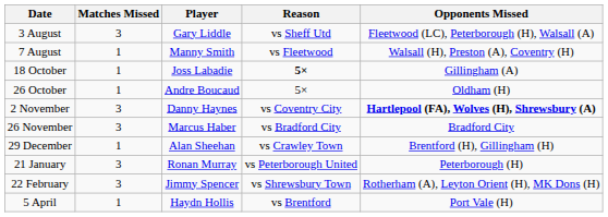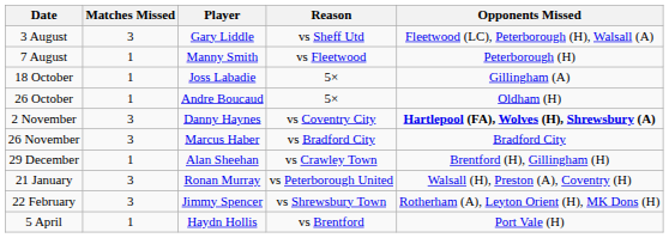 <table class="wikitable" style="text-align: center">
 <tr>
 <th>Date</th>
 <th>Matches Missed</th>
 <th>Player</th>
 <th>Reason</th>
 <th>Opponents Missed</th>
 </tr>
 <tr>
 <td>3 August</td>
 <td>3</td>
 <td><a href='#'>Gary Liddle</a></td>
 <td> vs <a href='#'>Sheff Utd</a></td>
 <td><a href='#'>Fleetwood</a> (LC), <a href='#'>Peterborough</a> (H), <a href='#'>Walsall</a> (A)</td>
 </tr>
 <tr>
 <td>7 August</td>
 <td>1</td>
 <td><a href='#'>Manny Smith</a></td>
 <td> vs <a href='#'>Fleetwood</a></td>
-<td><a href='#'>Walsall</a> (H), <a href='#'>Preston</a> (A), <a href='#'>Coventry</a> (H)</td>
+<td><a href='#'>Peterborough</a> (H)</td>
 </tr>
 <tr>
 <td>18 October</td>
 <td>1</td>
 <td><a href='#'>Joss Labadie</a></td>
-<td><strong>5× </strong></td>
+<td>5× </td>
 <td><a href='#'>Gillingham</a> (A)</td>
 </tr>
 <tr>
 <td>26 October</td>
 <td>1</td>
 <td><a href='#'>Andre Boucaud</a></td>
 <td>5× </td>
 <td><a href='#'>Oldham</a> (H)</td>
 </tr>
 <tr>
 <td>2 November</td>
 <td>3</td>
 <td><a href='#'>Danny Haynes</a></td>
 <td> vs <a href='#'>Coventry City</a></td>
 <td><strong><a href='#'>Hartlepool</a> (FA), <a href='#'>Wolves</a> (H), <a href='#'>Shrewsbury</a> (A)</strong></td>
 </tr>
 <tr>
 <td>26 November</td>
 <td>3</td>
 <td><a href='#'>Marcus Haber</a></td>
 <td> vs <a href='#'>Bradford City</a></td>
 <td><a href='#'>Bradford City</a></td>
 </tr>
 <tr>
 <td>29 December</td>
 <td>1</td>
 <td><a href='#'>Alan Sheehan</a></td>
 <td> vs <a href='#'>Crawley Town</a></td>
 <td><a href='#'>Brentford</a> (H), <a href='#'>Gillingham</a> (H)</td>
 </tr>
 <tr>
 <td>21 January</td>
 <td>3</td>
 <td><a href='#'>Ronan Murray</a></td>
 <td> vs <a href='#'>Peterborough United</a></td>
-<td><a href='#'>Peterborough</a> (H)</td>
+<td><a href='#'>Walsall</a> (H), <a href='#'>Preston</a> (A), <a href='#'>Coventry</a> (H)</td>
 </tr>
 <tr>
 <td>22 February</td>
 <td>3</td>
 <td><a href='#'>Jimmy Spencer</a></td>
 <td> vs <a href='#'>Shrewsbury Town</a></td>
 <td><a href='#'>Rotherham</a> (A), <a href='#'>Leyton Orient</a> (H), <a href='#'>MK Dons</a> (H)</td>
 </tr>
 <tr>
 <td>5 April</td>
 <td>1</td>
 <td><a href='#'>Haydn Hollis</a></td>
 <td> vs <a href='#'>Brentford</a></td>
 <td><a href='#'>Port Vale</a> (H)</td>
 </tr>
 </table>
